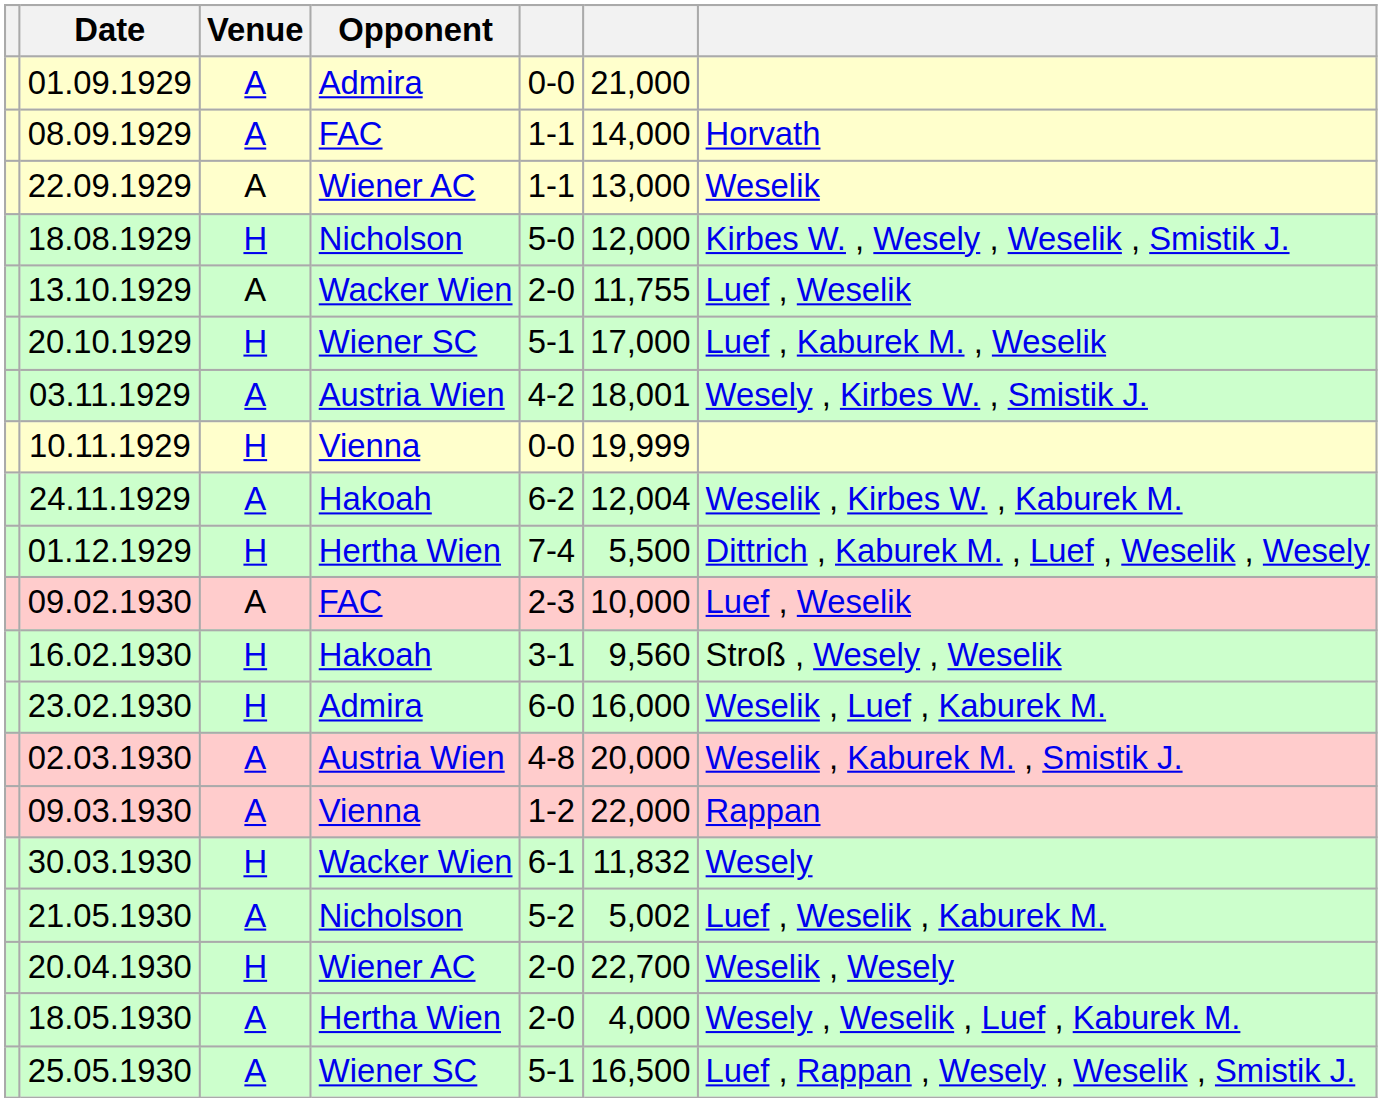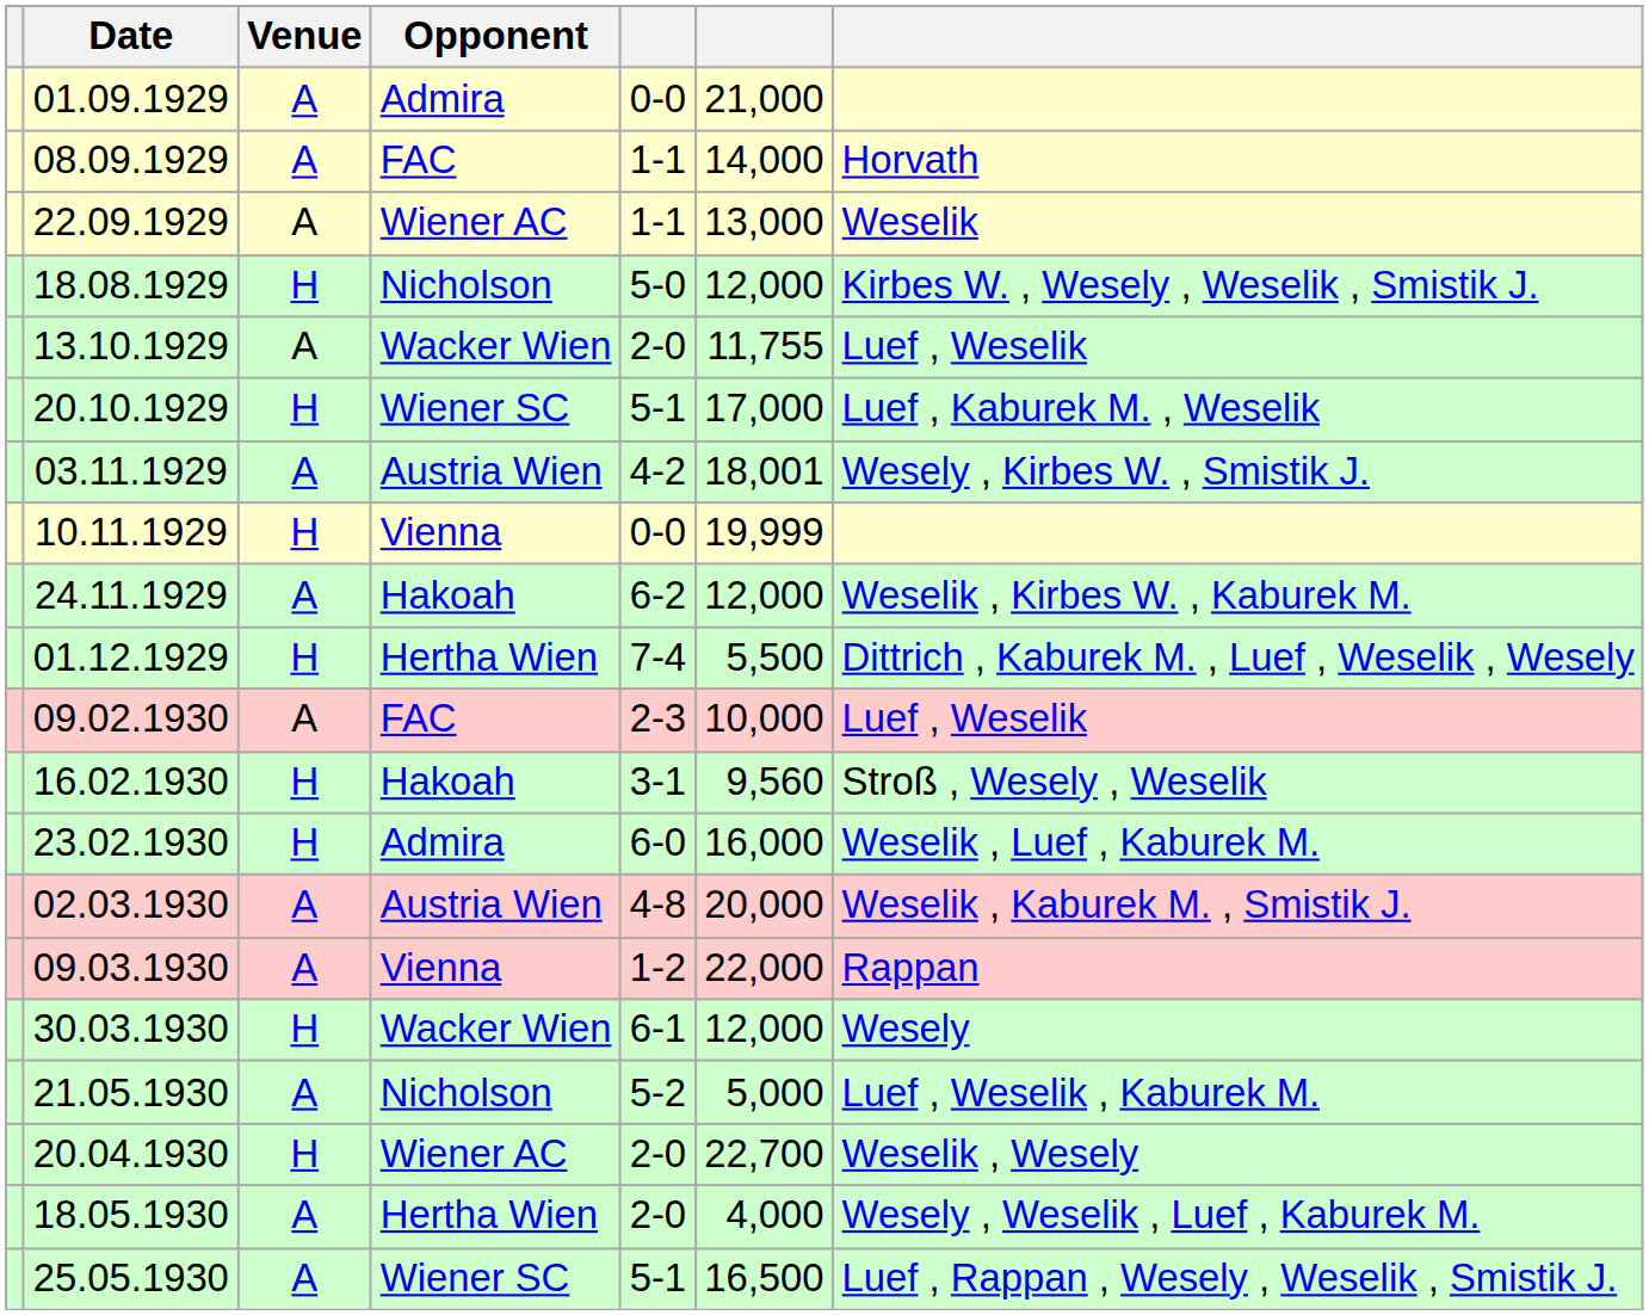 <table class="wikitable" Style="text-align: center">
 <tr>
 <th></th>
 <th>Date</th>
 <th>Venue</th>
 <th>Opponent</th>
 <th></th>
 <th></th>
 <th></th>
 </tr>
 <tr style="background:#ffc">
 <td></td>
 <td>01.09.1929</td>
 <td><a href='#'>A</a></td>
 <td align="left"><a href='#'>Admira</a></td>
 <td>0-0</td>
 <td align="right">21,000</td>
 <td align="left"></td>
 </tr>
 <tr style="background:#ffc">
 <td></td>
 <td>08.09.1929</td>
 <td><a href='#'>A</a></td>
 <td align="left"><a href='#'>FAC</a></td>
 <td>1-1</td>
 <td align="right">14,000</td>
 <td align="left"><a href='#'>Horvath</a> </td>
 </tr>
 <tr style="background:#ffc">
 <td></td>
 <td>22.09.1929</td>
 <td>A</td>
 <td align="left"><a href='#'>Wiener AC</a></td>
 <td>1-1</td>
 <td align="right">13,000</td>
 <td align="left"><a href='#'>Weselik</a> </td>
 </tr>
 <tr style="background:#cfc">
 <td></td>
 <td>18.08.1929</td>
 <td><a href='#'>H</a></td>
 <td align="left"><a href='#'>Nicholson</a></td>
 <td>5-0</td>
 <td align="right">12,000</td>
 <td align="left"><a href='#'>Kirbes W.</a>  , <a href='#'>Wesely</a> , <a href='#'>Weselik</a> , <a href='#'>Smistik J.</a> </td>
 </tr>
 <tr style="background:#cfc">
 <td></td>
 <td>13.10.1929</td>
 <td>A</td>
 <td align="left"><a href='#'>Wacker Wien</a></td>
 <td>2-0</td>
 <td align="right">11,755</td>
 <td align="left"><a href='#'>Luef</a> , <a href='#'>Weselik</a> </td>
 </tr>
 <tr style="background:#cfc">
 <td></td>
 <td>20.10.1929</td>
 <td><a href='#'>H</a></td>
 <td align="left"><a href='#'>Wiener SC</a></td>
 <td>5-1</td>
 <td align="right">17,000</td>
 <td align="left"><a href='#'>Luef</a>  , <a href='#'>Kaburek M.</a> , <a href='#'>Weselik</a>  </td>
 </tr>
 <tr style="background:#cfc">
 <td></td>
 <td>03.11.1929</td>
 <td><a href='#'>A</a></td>
 <td align="left"><a href='#'>Austria Wien</a></td>
 <td>4-2</td>
 <td align="right">18,001</td>
 <td align="left"><a href='#'>Wesely</a>  , <a href='#'>Kirbes W.</a> , <a href='#'>Smistik J.</a> </td>
 </tr>
 <tr style="background:#ffc">
 <td></td>
 <td>10.11.1929</td>
 <td><a href='#'>H</a></td>
 <td align="left"><a href='#'>Vienna</a></td>
 <td>0-0</td>
 <td align="right">19,999</td>
 <td align="left"></td>
 </tr>
 <tr style="background:#cfc">
 <td></td>
 <td>24.11.1929</td>
 <td><a href='#'>A</a></td>
 <td align="left"><a href='#'>Hakoah</a></td>
 <td>6-2</td>
-<td align="right">12,004</td>
+<td align="right">12,000</td>
 <td align="left"><a href='#'>Weselik</a>   , <a href='#'>Kirbes W.</a>  , <a href='#'>Kaburek M.</a> </td>
 </tr>
 <tr style="background:#cfc">
 <td></td>
 <td>01.12.1929</td>
 <td><a href='#'>H</a></td>
 <td align="left"><a href='#'>Hertha Wien</a></td>
 <td>7-4</td>
 <td align="right">5,500</td>
 <td align="left"><a href='#'>Dittrich</a> , <a href='#'>Kaburek M.</a>  , <a href='#'>Luef</a> , <a href='#'>Weselik</a> , <a href='#'>Wesely</a>  </td>
 </tr>
 <tr style="background:#fcc">
 <td></td>
 <td>09.02.1930</td>
 <td>A</td>
 <td align="left"><a href='#'>FAC</a></td>
 <td>2-3</td>
 <td align="right">10,000</td>
 <td align="left"><a href='#'>Luef</a> , <a href='#'>Weselik</a> </td>
 </tr>
 <tr style="background:#cfc">
 <td></td>
 <td>16.02.1930</td>
 <td><a href='#'>H</a></td>
 <td align="left"><a href='#'>Hakoah</a></td>
 <td>3-1</td>
 <td align="right">9,560</td>
 <td align="left">Stroß , <a href='#'>Wesely</a> , <a href='#'>Weselik</a> </td>
 </tr>
 <tr style="background:#cfc">
 <td></td>
 <td>23.02.1930</td>
 <td><a href='#'>H</a></td>
 <td align="left"><a href='#'>Admira</a></td>
 <td>6-0</td>
 <td align="right">16,000</td>
 <td align="left"><a href='#'>Weselik</a>    , <a href='#'>Luef</a> , <a href='#'>Kaburek M.</a> </td>
 </tr>
 <tr style="background:#fcc">
 <td></td>
 <td>02.03.1930</td>
 <td><a href='#'>A</a></td>
 <td align="left"><a href='#'>Austria Wien</a></td>
 <td>4-8</td>
 <td align="right">20,000</td>
 <td align="left"><a href='#'>Weselik</a>  , <a href='#'>Kaburek M.</a> , <a href='#'>Smistik J.</a> </td>
 </tr>
 <tr style="background:#fcc">
 <td></td>
 <td>09.03.1930</td>
 <td><a href='#'>A</a></td>
 <td align="left"><a href='#'>Vienna</a></td>
 <td>1-2</td>
 <td align="right">22,000</td>
 <td align="left"><a href='#'>Rappan</a> </td>
 </tr>
 <tr style="background:#cfc">
 <td></td>
 <td>30.03.1930</td>
 <td><a href='#'>H</a></td>
 <td align="left"><a href='#'>Wacker Wien</a></td>
 <td>6-1</td>
-<td align="right">11,832</td>
+<td align="right">12,000</td>
 <td align="left"><a href='#'>Wesely</a>  </td>
 </tr>
 <tr style="background:#cfc">
 <td></td>
 <td>21.05.1930</td>
 <td><a href='#'>A</a></td>
 <td align="left"><a href='#'>Nicholson</a></td>
 <td>5-2</td>
-<td align="right">5,002</td>
+<td align="right">5,000</td>
 <td align="left"><a href='#'>Luef</a>  , <a href='#'>Weselik</a>  , <a href='#'>Kaburek M.</a> </td>
 </tr>
 <tr style="background:#cfc">
 <td></td>
 <td>20.04.1930</td>
 <td><a href='#'>H</a></td>
 <td align="left"><a href='#'>Wiener AC</a></td>
 <td>2-0</td>
 <td align="right">22,700</td>
 <td align="left"><a href='#'>Weselik</a> , <a href='#'>Wesely</a> </td>
 </tr>
 <tr style="background:#cfc">
 <td></td>
 <td>18.05.1930</td>
 <td><a href='#'>A</a></td>
 <td align="left"><a href='#'>Hertha Wien</a></td>
 <td>2-0</td>
 <td align="right">4,000</td>
 <td align="left"><a href='#'>Wesely</a> , <a href='#'>Weselik</a>   , <a href='#'>Luef</a> , <a href='#'>Kaburek M.</a> </td>
 </tr>
 <tr style="background:#cfc">
 <td></td>
 <td>25.05.1930</td>
 <td><a href='#'>A</a></td>
 <td align="left"><a href='#'>Wiener SC</a></td>
 <td>5-1</td>
 <td align="right">16,500</td>
 <td align="left"><a href='#'>Luef</a> , <a href='#'>Rappan</a> , <a href='#'>Wesely</a> , <a href='#'>Weselik</a> , <a href='#'>Smistik J.</a> </td>
 </tr>
 </table>
